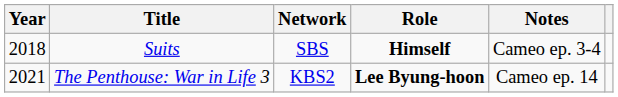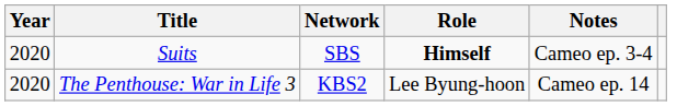 <table class="wikitable" style="text-align:center;">
 <tr>
 <th scope="col">Year</th>
 <th scope="col">Title</th>
 <th scope="col">Network</th>
 <th scope="col">Role</th>
 <th scope="col">Notes</th>
 <th scope="col" class="unsortable"></th>
 </tr>
 <tr>
-<td>2018</td>
+<td>2020</td>
 <td><em><a href='#'>Suits</a></em></td>
 <td><a href='#'>SBS</a></td>
 <td><strong>Himself</strong></td>
 <td>Cameo ep. 3-4</td>
 <td></td>
 </tr>
 <tr>
-<td>2021</td>
+<td>2020</td>
 <td><em><a href='#'>The Penthouse: War in Life</a> 3</em></td>
 <td><a href='#'>KBS2</a></td>
-<td><strong>Lee Byung-hoon</strong></td>
+<td>Lee Byung-hoon</td>
 <td>Cameo ep. 14</td>
 <td></td>
 </tr>
 </table>
